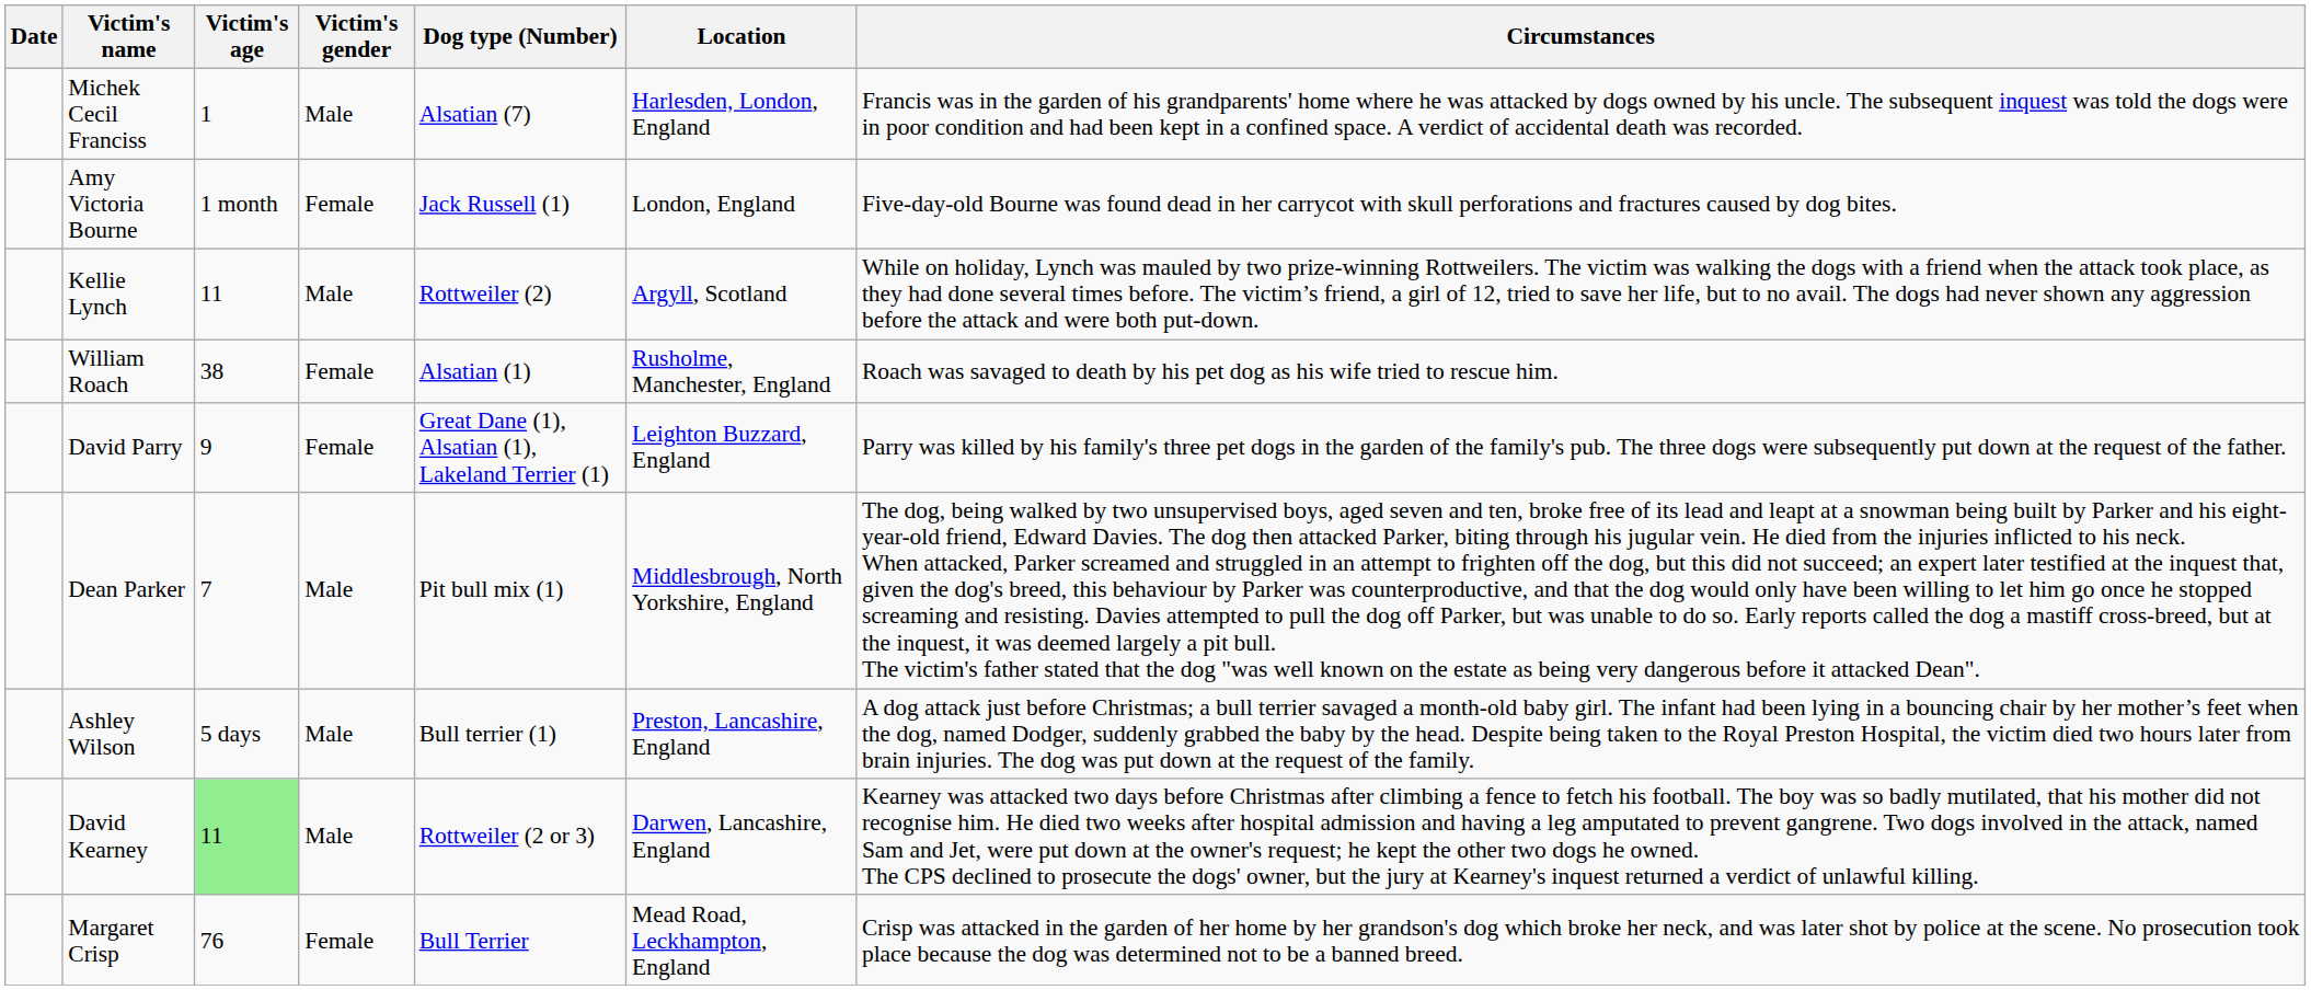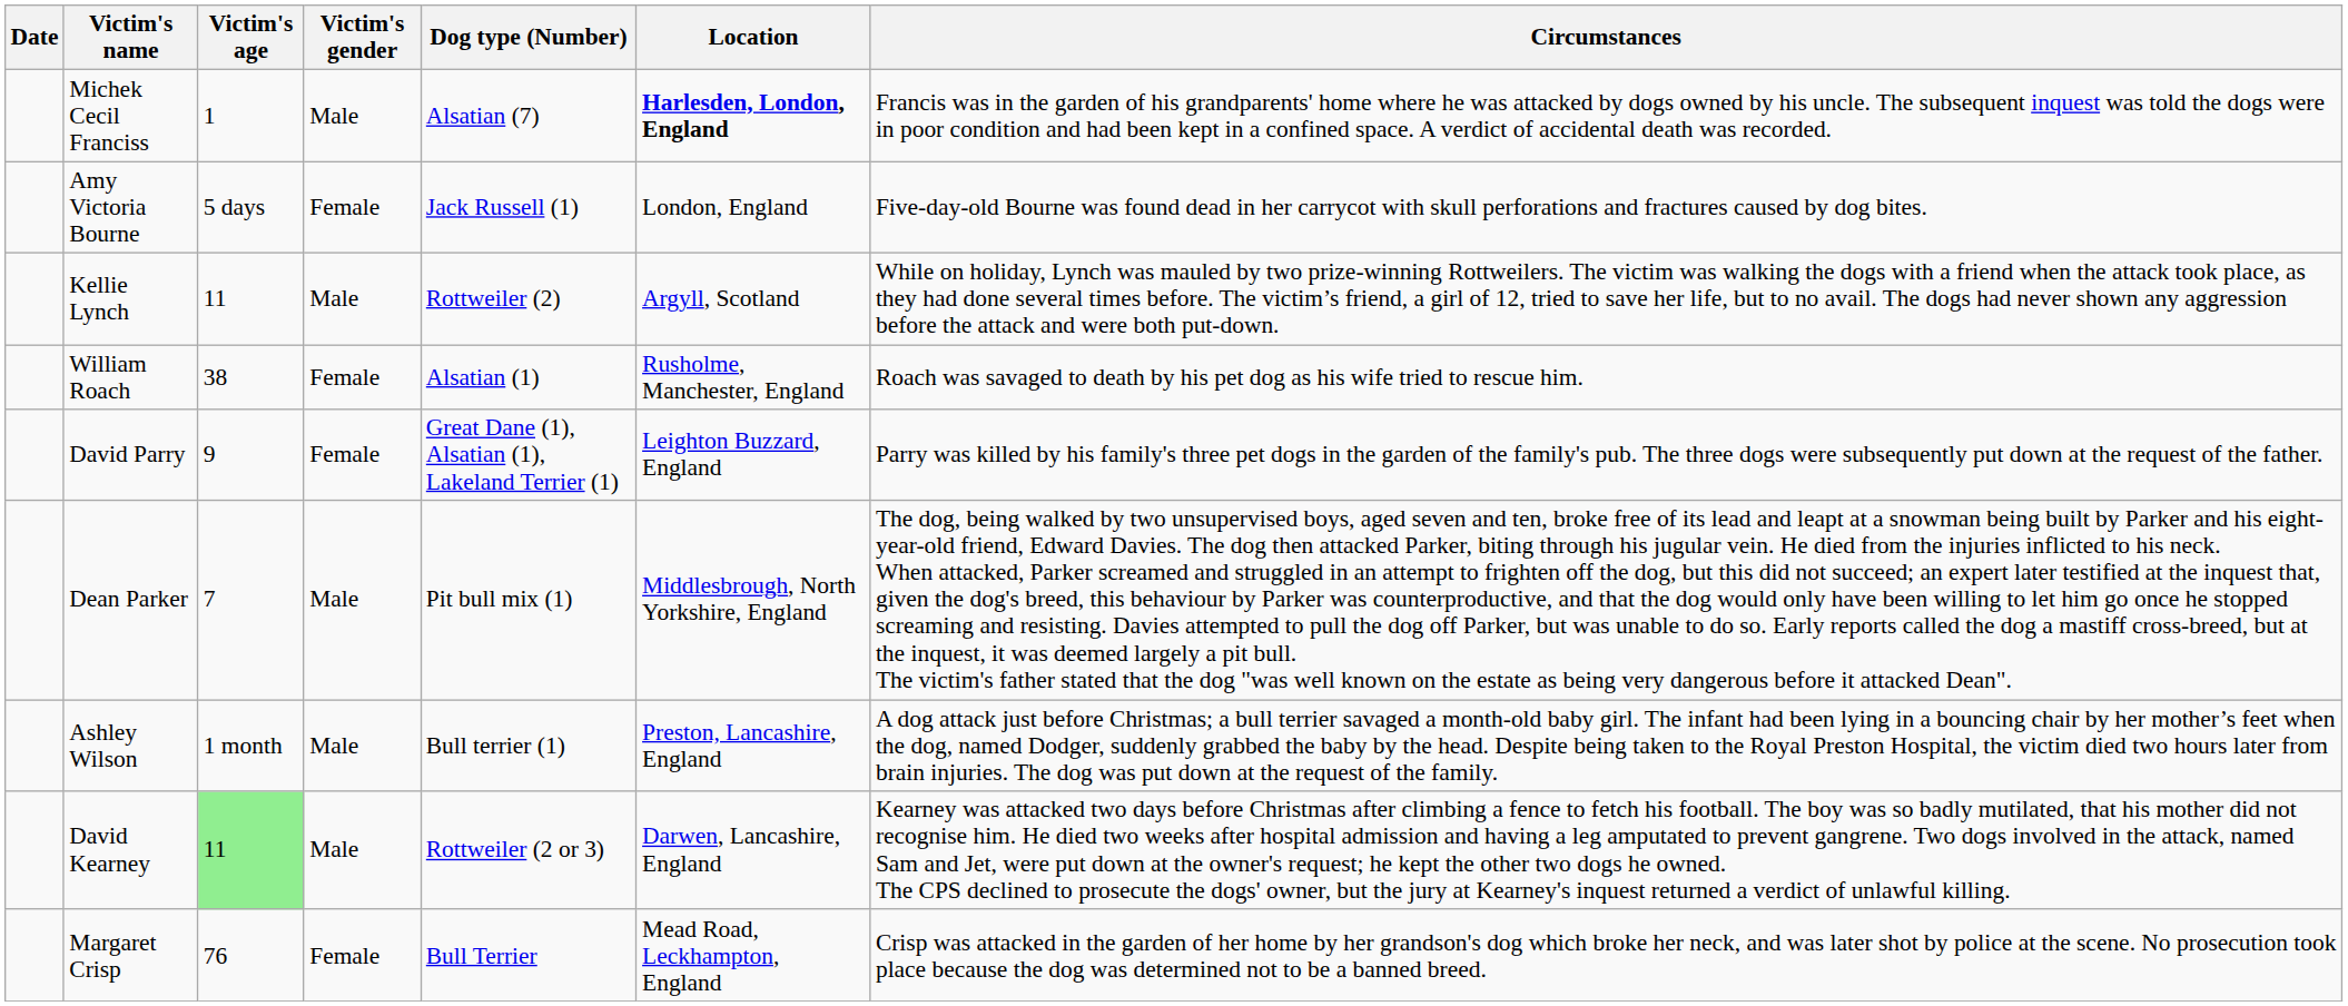 <table class="wikitable sortable">
 <tr>
 <th>Date</th>
 <th>Victim's name</th>
 <th>Victim's age</th>
 <th>Victim's gender</th>
 <th>Dog type (Number)</th>
 <th>Location</th>
 <th>Circumstances</th>
 </tr>
 <tr>
 <td></td>
 <td>Michek Cecil Franciss</td>
 <td>1</td>
 <td>Male</td>
 <td><a href='#'>Alsatian</a> (7)</td>
-<td><a href='#'>Harlesden, London</a>, England</td>
+<td><strong><a href='#'>Harlesden, London</a>, England</strong></td>
 <td>Francis was in the garden of his grandparents' home where he was attacked by dogs owned by his uncle. The subsequent <a href='#'>inquest</a> was told the dogs were in poor condition and had been kept in a confined space. A verdict of accidental death was recorded.</td>
 </tr>
 <tr>
 <td></td>
 <td>Amy Victoria Bourne</td>
-<td data-sort-value=0.083>1 month</td>
+<td data-sort-value=0.0137>5 days</td>
 <td>Female</td>
 <td><a href='#'>Jack Russell</a> (1)</td>
 <td>London, England</td>
 <td>Five-day-old Bourne was found dead in her carrycot with skull perforations and fractures caused by dog bites.</td>
 </tr>
 <tr>
 <td></td>
 <td>Kellie Lynch</td>
 <td>11</td>
 <td>Male</td>
 <td><a href='#'>Rottweiler</a> (2)</td>
 <td><a href='#'>Argyll</a>, Scotland</td>
 <td>While on holiday, Lynch was mauled by two prize-winning Rottweilers. The victim was walking the dogs with a friend when the attack took place, as they had done several times before. The victim’s friend, a girl of 12, tried to save her life, but to no avail. The dogs had never shown any aggression before the attack and were both put-down.</td>
 </tr>
 <tr>
 <td></td>
 <td>William Roach</td>
 <td>38</td>
 <td>Female</td>
 <td><a href='#'>Alsatian</a> (1)</td>
 <td><a href='#'>Rusholme</a>, Manchester, England</td>
 <td>Roach was savaged to death by his pet dog as his wife tried to rescue him.</td>
 </tr>
 <tr>
 <td></td>
 <td>David Parry</td>
 <td>9</td>
 <td>Female</td>
 <td><a href='#'>Great Dane</a> (1), <a href='#'>Alsatian</a> (1), <a href='#'>Lakeland Terrier</a> (1)</td>
 <td><a href='#'>Leighton Buzzard</a>, England</td>
 <td>Parry was killed by his family's three pet dogs in the garden of the family's pub. The three dogs were subsequently put down at the request of the father.</td>
 </tr>
 <tr>
 <td></td>
 <td>Dean Parker</td>
 <td>7</td>
 <td>Male</td>
 <td>Pit bull mix (1)</td>
 <td><a href='#'>Middlesbrough</a>, North Yorkshire, England</td>
 <td>The dog, being walked by two unsupervised boys, aged seven and ten, broke free of its lead and leapt at a snowman being built by Parker and his eight-year-old friend, Edward Davies. The dog then attacked Parker, biting through his jugular vein. He died from the injuries inflicted to his neck.<br>When attacked, Parker screamed and struggled in an attempt to frighten off the dog, but this did not succeed; an expert later testified at the inquest that, given the dog's breed, this behaviour by Parker was counterproductive, and that the dog would only have been willing to let him go once he stopped screaming and resisting. Davies attempted to pull the dog off Parker, but was unable to do so. Early reports called the dog a mastiff cross-breed, but at the inquest, it was deemed largely a pit bull.<br>The victim's father stated that the dog "was well known on the estate as being very dangerous before it attacked Dean".</td>
 </tr>
 <tr>
 <td></td>
 <td>Ashley Wilson</td>
-<td data-sort-value=0.0137>5 days</td>
+<td data-sort-value=0.083>1 month</td>
 <td>Male</td>
 <td>Bull terrier (1)</td>
 <td><a href='#'>Preston, Lancashire</a>, England</td>
 <td>A dog attack just before Christmas; a bull terrier savaged a month-old baby girl. The infant had been lying in a bouncing chair by her mother’s feet when the dog, named Dodger, suddenly grabbed the baby by the head. Despite being taken to the Royal Preston Hospital, the victim died two hours later from brain injuries. The dog was put down at the request of the family.</td>
 </tr>
 <tr>
 <td></td>
 <td>David Kearney</td>
 <td style="background: lightgreen;">11</td>
 <td>Male</td>
 <td><a href='#'>Rottweiler</a> (2 or 3)</td>
 <td><a href='#'>Darwen</a>, Lancashire, England</td>
 <td>Kearney was attacked two days before Christmas after climbing a fence to fetch his football. The boy was so badly mutilated, that his mother did not recognise him. He died two weeks after hospital admission and having a leg amputated to prevent gangrene. Two dogs involved in the attack, named Sam and Jet, were put down at the owner's request; he kept the other two dogs he owned.<br>The CPS declined to prosecute the dogs' owner, but the jury at Kearney's inquest returned a verdict of unlawful killing.</td>
 </tr>
 <tr>
 <td></td>
 <td>Margaret Crisp</td>
 <td>76</td>
 <td>Female</td>
 <td><a href='#'>Bull Terrier</a></td>
 <td>Mead Road, <a href='#'>Leckhampton</a>, England</td>
 <td>Crisp was attacked in the garden of her home by her grandson's dog which broke her neck, and was later shot by police at the scene. No prosecution took place because the dog was determined not to be a banned breed.</td>
 </tr>
 </table>
